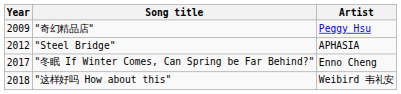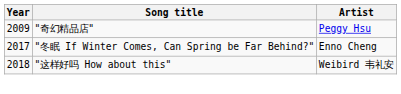 <table class="wikitable sortable">
 <tr>
 <th>Year</th>
 <th>Song title</th>
 <th>Artist</th>
 </tr>
 <tr>
 <td>2009</td>
 <td>"奇幻精品店"</td>
 <td><a href='#'>Peggy Hsu</a></td>
 </tr>
 <tr>
-<td>2012</td>
-<td>"Steel Bridge"</td>
-<td>APHASIA</td>
-</tr>
-<tr>
 <td>2017</td>
 <td>"冬眠 If Winter Comes, Can Spring be Far Behind?"</td>
 <td>Enno Cheng</td>
 </tr>
 <tr>
 <td>2018</td>
 <td>"这样好吗 How about this"</td>
 <td>Weibird 韦礼安</td>
 </tr>
 </table>
